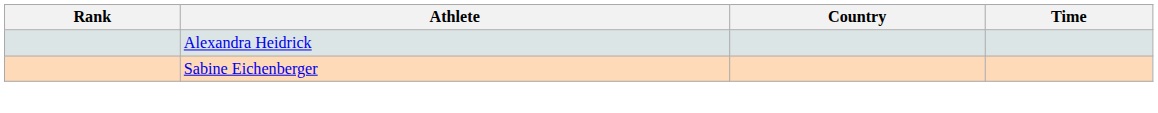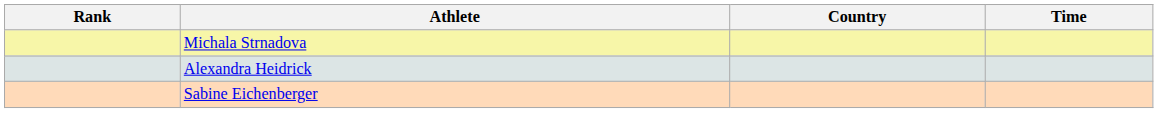 <table class="wikitable" width=90% style="font-size:100%; text-align:left;">
 <tr bgcolor="#EFEFEF">
 <th>Rank</th>
 <th>Athlete</th>
 <th>Country</th>
 <th>Time</th>
+</tr>
+<tr bgcolor="#F7F6A8">
+<td align=center></td>
+<td><a href='#'>Michala Strnadova</a></td>
+<td></td>
+<td align="right"></td>
 </tr>
 <tr bgcolor="#DCE5E5">
 <td align=center></td>
 <td><a href='#'>Alexandra Heidrick</a></td>
 <td></td>
 <td align="right"></td>
 </tr>
 <tr bgcolor="#FFDAB9">
 <td align=center></td>
 <td><a href='#'>Sabine Eichenberger</a></td>
 <td></td>
 <td align="right"></td>
 </tr>
 </table>
